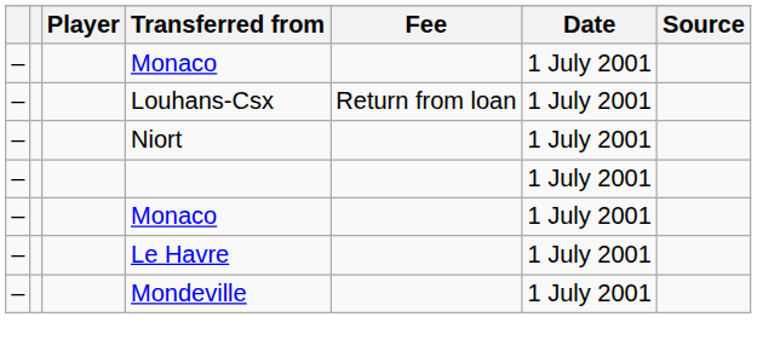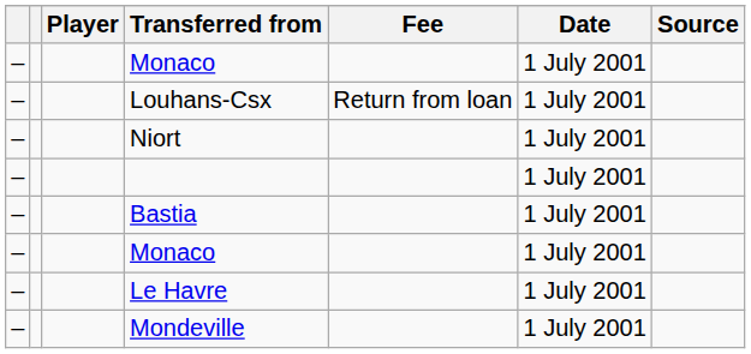 <table class="wikitable plainrowheaders sortable">
 <tr>
 </tr>
 <tr>
 <th></th>
 <th></th>
 <th scope=col>Player</th>
 <th !scope=col>Transferred from</th>
 <th scope=col>Fee</th>
 <th scope=col>Date</th>
 <th scope=col>Source</th>
 </tr>
 <tr>
 <td align=center>–</td>
 <td align=center></td>
 <td></td>
 <td> <a href='#'>Monaco</a></td>
 <td></td>
 <td>1 July 2001</td>
 <td></td>
 </tr>
 <tr>
 <td align=center>–</td>
 <td align=center></td>
 <td></td>
 <td> Louhans-Csx</td>
 <td>Return from loan</td>
 <td>1 July 2001</td>
 <td></td>
 </tr>
 <tr>
 <td align=center>–</td>
 <td align=center></td>
 <td></td>
 <td> Niort</td>
 <td></td>
 <td>1 July 2001</td>
 <td></td>
 </tr>
 <tr>
 <td align=center>–</td>
 <td align=center></td>
 <td></td>
 <td></td>
 <td></td>
 <td>1 July 2001</td>
 <td></td>
 </tr>
 <tr>
 <td align=center>–</td>
 <td align=center></td>
 <td></td>
+<td> <a href='#'>Bastia</a></td>
+<td></td>
+<td>1 July 2001</td>
+<td></td>
+</tr>
+<tr>
+<td align=center>–</td>
+<td align=center></td>
+<td></td>
 <td> <a href='#'>Monaco</a></td>
 <td></td>
 <td>1 July 2001</td>
 <td></td>
 </tr>
 <tr>
 <td align=center>–</td>
 <td align=center></td>
 <td></td>
 <td> <a href='#'>Le Havre</a></td>
 <td></td>
 <td>1 July 2001</td>
 <td></td>
 </tr>
 <tr>
 <td align=center>–</td>
 <td align=center></td>
 <td></td>
 <td> <a href='#'>Mondeville</a></td>
 <td></td>
 <td>1 July 2001</td>
 <td></td>
 </tr>
 </table>
